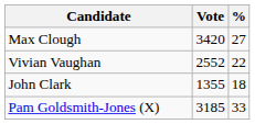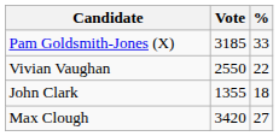 <table class="wikitable">
 <tr>
 <th bgcolor="#DDDDFF" width="200px">Candidate</th>
 <th bgcolor="#DDDDFF">Vote</th>
 <th bgcolor="#DDDDFF">%</th>
 </tr>
 <tr>
-<td>Max Clough</td>
-<td>3420</td>
-<td>27</td>
+<td><a href='#'>Pam Goldsmith-Jones</a> (X)</td>
+<td>3185</td>
+<td>33</td>
 </tr>
 <tr>
 <td>Vivian Vaughan</td>
-<td>2552</td>
+<td>2550</td>
 <td>22</td>
 </tr>
 <tr>
 <td>John Clark</td>
 <td>1355</td>
 <td>18</td>
 </tr>
 <tr>
-<td><a href='#'>Pam Goldsmith-Jones</a> (X)</td>
-<td>3185</td>
-<td>33</td>
+<td>Max Clough</td>
+<td>3420</td>
+<td>27</td>
 </tr>
 </table>
